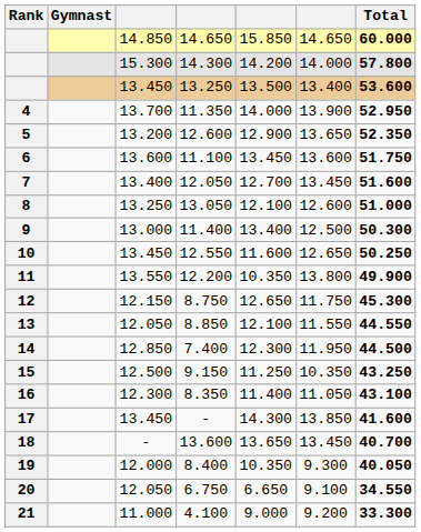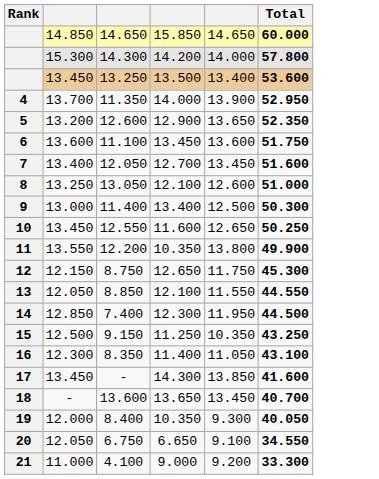 <table class="wikitable sortable" style="text-align:center; font-size:95%">
 <tr>
 <th>Rank</th>
-<th>Gymnast</th>
 <th></th>
 <th></th>
 <th></th>
 <th></th>
 <th>Total</th>
 </tr>
 <tr bgcolor=fffcaf>
 <th scope=row style="text-align:center"></th>
-<td align=left></td>
 <td>14.850</td>
 <td>14.650</td>
 <td>15.850</td>
 <td>14.650</td>
 <td><strong>60.000</strong></td>
 </tr>
 <tr bgcolor=e5e5e5>
 <th scope=row style="text-align:center"></th>
-<td align=left></td>
 <td>15.300</td>
 <td>14.300</td>
 <td>14.200</td>
 <td>14.000</td>
 <td><strong>57.800</strong></td>
 </tr>
 <tr bgcolor=eecc99>
 <th scope=row style="text-align:center"></th>
-<td align=left></td>
 <td>13.450</td>
 <td>13.250</td>
 <td>13.500</td>
 <td>13.400</td>
 <td><strong>53.600</strong></td>
 </tr>
 <tr>
 <th scope=row style="text-align:center">4</th>
-<td align=left></td>
 <td>13.700</td>
 <td>11.350</td>
 <td>14.000</td>
 <td>13.900</td>
 <td><strong>52.950</strong></td>
 </tr>
 <tr>
 <th scope=row style="text-align:center">5</th>
-<td align=left></td>
 <td>13.200</td>
 <td>12.600</td>
 <td>12.900</td>
 <td>13.650</td>
 <td><strong>52.350</strong></td>
 </tr>
 <tr>
 <th scope=row style="text-align:center">6</th>
-<td align=left></td>
 <td>13.600</td>
 <td>11.100</td>
 <td>13.450</td>
 <td>13.600</td>
 <td><strong>51.750</strong></td>
 </tr>
 <tr>
 <th scope=row style="text-align:center">7</th>
-<td align=left></td>
 <td>13.400</td>
 <td>12.050</td>
 <td>12.700</td>
 <td>13.450</td>
 <td><strong>51.600</strong></td>
 </tr>
 <tr>
 <th scope=row style="text-align:center">8</th>
-<td align=left></td>
 <td>13.250</td>
 <td>13.050</td>
 <td>12.100</td>
 <td>12.600</td>
 <td><strong>51.000</strong></td>
 </tr>
 <tr>
 <th scope=row style="text-align:center">9</th>
-<td align=left></td>
 <td>13.000</td>
 <td>11.400</td>
 <td>13.400</td>
 <td>12.500</td>
 <td><strong>50.300</strong></td>
 </tr>
 <tr>
 <th scope=row style="text-align:center">10</th>
-<td align=left></td>
 <td>13.450</td>
 <td>12.550</td>
 <td>11.600</td>
 <td>12.650</td>
 <td><strong>50.250</strong></td>
 </tr>
 <tr>
 <th scope=row style="text-align:center">11</th>
-<td align=left></td>
 <td>13.550</td>
 <td>12.200</td>
 <td>10.350</td>
 <td>13.800</td>
 <td><strong>49.900</strong></td>
 </tr>
 <tr>
 <th scope=row style="text-align:center">12</th>
-<td align=left></td>
 <td>12.150</td>
 <td>8.750</td>
 <td>12.650</td>
 <td>11.750</td>
 <td><strong>45.300</strong></td>
 </tr>
 <tr>
 <th scope=row style="text-align:center">13</th>
-<td align=left></td>
 <td>12.050</td>
 <td>8.850</td>
 <td>12.100</td>
 <td>11.550</td>
 <td><strong>44.550</strong></td>
 </tr>
 <tr>
 <th scope=row style="text-align:center">14</th>
-<td align=left></td>
 <td>12.850</td>
 <td>7.400</td>
 <td>12.300</td>
 <td>11.950</td>
 <td><strong>44.500</strong></td>
 </tr>
 <tr>
 <th scope=row style="text-align:center">15</th>
-<td align=left></td>
 <td>12.500</td>
 <td>9.150</td>
 <td>11.250</td>
 <td>10.350</td>
 <td><strong>43.250</strong></td>
 </tr>
 <tr>
 <th scope=row style="text-align:center">16</th>
-<td align=left></td>
 <td>12.300</td>
 <td>8.350</td>
 <td>11.400</td>
 <td>11.050</td>
 <td><strong>43.100</strong></td>
 </tr>
 <tr>
 <th scope=row style="text-align:center">17</th>
-<td align=left></td>
 <td>13.450</td>
 <td>-</td>
 <td>14.300</td>
 <td>13.850</td>
 <td><strong>41.600</strong></td>
 </tr>
 <tr>
 <th scope=row style="text-align:center">18</th>
-<td align=left></td>
 <td>-</td>
 <td>13.600</td>
 <td>13.650</td>
 <td>13.450</td>
 <td><strong>40.700</strong></td>
 </tr>
 <tr>
 <th scope=row style="text-align:center">19</th>
-<td align=left></td>
 <td>12.000</td>
 <td>8.400</td>
 <td>10.350</td>
 <td>9.300</td>
 <td><strong>40.050</strong></td>
 </tr>
 <tr>
 <th scope=row style="text-align:center">20</th>
-<td align=left></td>
 <td>12.050</td>
 <td>6.750</td>
 <td>6.650</td>
 <td>9.100</td>
 <td><strong>34.550</strong></td>
 </tr>
 <tr>
 <th scope=row style="text-align:center">21</th>
-<td align=left></td>
 <td>11.000</td>
 <td>4.100</td>
 <td>9.000</td>
 <td>9.200</td>
 <td><strong>33.300</strong></td>
 </tr>
 </table>
